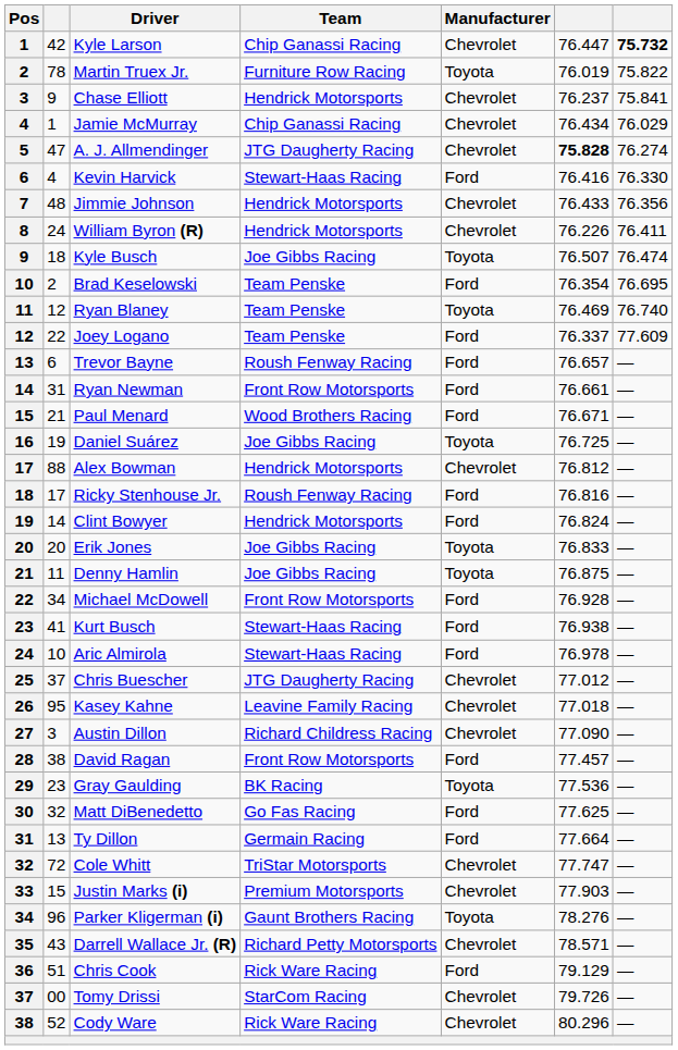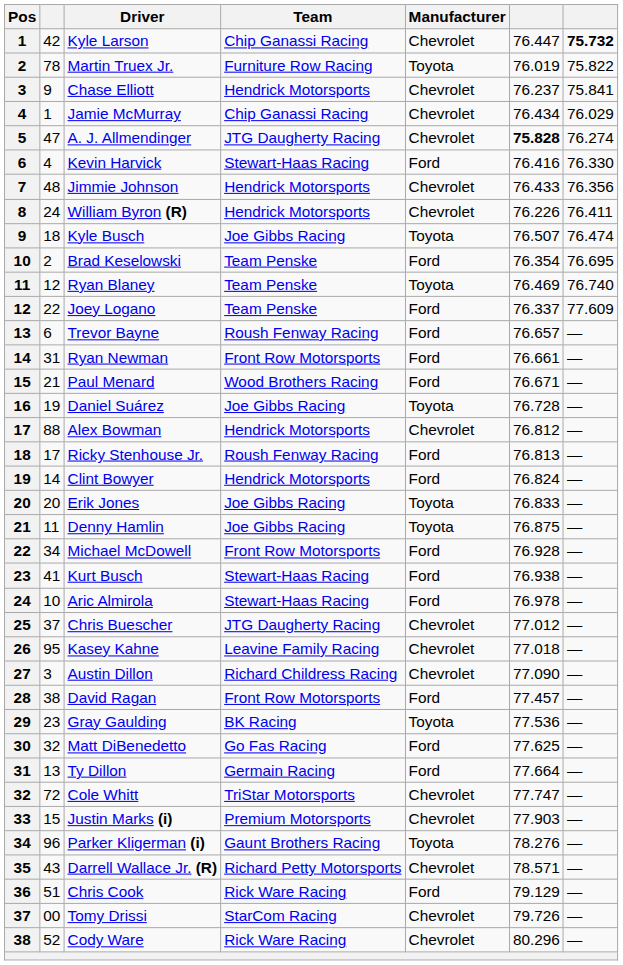 <table class="wikitable" style="font-size:95%">
 <tr>
 <th>Pos</th>
 <th></th>
 <th>Driver</th>
 <th>Team</th>
 <th>Manufacturer</th>
 <th></th>
 <th></th>
 </tr>
 <tr>
 <th>1</th>
 <td>42</td>
 <td><a href='#'>Kyle Larson</a></td>
 <td><a href='#'>Chip Ganassi Racing</a></td>
 <td>Chevrolet</td>
 <td>76.447</td>
 <td><strong>75.732</strong></td>
 </tr>
 <tr>
 <th>2</th>
 <td>78</td>
 <td><a href='#'>Martin Truex Jr.</a></td>
 <td><a href='#'>Furniture Row Racing</a></td>
 <td>Toyota</td>
 <td>76.019</td>
 <td>75.822</td>
 </tr>
 <tr>
 <th>3</th>
 <td>9</td>
 <td><a href='#'>Chase Elliott</a></td>
 <td><a href='#'>Hendrick Motorsports</a></td>
 <td>Chevrolet</td>
 <td>76.237</td>
 <td>75.841</td>
 </tr>
 <tr>
 <th>4</th>
 <td>1</td>
 <td><a href='#'>Jamie McMurray</a></td>
 <td><a href='#'>Chip Ganassi Racing</a></td>
 <td>Chevrolet</td>
 <td>76.434</td>
 <td>76.029</td>
 </tr>
 <tr>
 <th>5</th>
 <td>47</td>
 <td><a href='#'>A. J. Allmendinger</a></td>
 <td><a href='#'>JTG Daugherty Racing</a></td>
 <td>Chevrolet</td>
 <td><strong>75.828</strong></td>
 <td>76.274</td>
 </tr>
 <tr>
 <th>6</th>
 <td>4</td>
 <td><a href='#'>Kevin Harvick</a></td>
 <td><a href='#'>Stewart-Haas Racing</a></td>
 <td>Ford</td>
 <td>76.416</td>
 <td>76.330</td>
 </tr>
 <tr>
 <th>7</th>
 <td>48</td>
 <td><a href='#'>Jimmie Johnson</a></td>
 <td><a href='#'>Hendrick Motorsports</a></td>
 <td>Chevrolet</td>
 <td>76.433</td>
 <td>76.356</td>
 </tr>
 <tr>
 <th>8</th>
 <td>24</td>
 <td><a href='#'>William Byron</a> <strong>(R)</strong></td>
 <td><a href='#'>Hendrick Motorsports</a></td>
 <td>Chevrolet</td>
 <td>76.226</td>
 <td>76.411</td>
 </tr>
 <tr>
 <th>9</th>
 <td>18</td>
 <td><a href='#'>Kyle Busch</a></td>
 <td><a href='#'>Joe Gibbs Racing</a></td>
 <td>Toyota</td>
 <td>76.507</td>
 <td>76.474</td>
 </tr>
 <tr>
 <th>10</th>
 <td>2</td>
 <td><a href='#'>Brad Keselowski</a></td>
 <td><a href='#'>Team Penske</a></td>
 <td>Ford</td>
 <td>76.354</td>
 <td>76.695</td>
 </tr>
 <tr>
 <th>11</th>
 <td>12</td>
 <td><a href='#'>Ryan Blaney</a></td>
 <td><a href='#'>Team Penske</a></td>
 <td>Toyota</td>
 <td>76.469</td>
 <td>76.740</td>
 </tr>
 <tr>
 <th>12</th>
 <td>22</td>
 <td><a href='#'>Joey Logano</a></td>
 <td><a href='#'>Team Penske</a></td>
 <td>Ford</td>
 <td>76.337</td>
 <td>77.609</td>
 </tr>
 <tr>
 <th>13</th>
 <td>6</td>
 <td><a href='#'>Trevor Bayne</a></td>
 <td><a href='#'>Roush Fenway Racing</a></td>
 <td>Ford</td>
 <td>76.657</td>
 <td>—</td>
 </tr>
 <tr>
 <th>14</th>
 <td>31</td>
 <td><a href='#'>Ryan Newman</a></td>
 <td><a href='#'>Front Row Motorsports</a></td>
 <td>Ford</td>
 <td>76.661</td>
 <td>—</td>
 </tr>
 <tr>
 <th>15</th>
 <td>21</td>
 <td><a href='#'>Paul Menard</a></td>
 <td><a href='#'>Wood Brothers Racing</a></td>
 <td>Ford</td>
 <td>76.671</td>
 <td>—</td>
 </tr>
 <tr>
 <th>16</th>
 <td>19</td>
 <td><a href='#'>Daniel Suárez</a></td>
 <td><a href='#'>Joe Gibbs Racing</a></td>
 <td>Toyota</td>
-<td>76.725</td>
+<td>76.728</td>
 <td>—</td>
 </tr>
 <tr>
 <th>17</th>
 <td>88</td>
 <td><a href='#'>Alex Bowman</a></td>
 <td><a href='#'>Hendrick Motorsports</a></td>
 <td>Chevrolet</td>
 <td>76.812</td>
 <td>—</td>
 </tr>
 <tr>
 <th>18</th>
 <td>17</td>
 <td><a href='#'>Ricky Stenhouse Jr.</a></td>
 <td><a href='#'>Roush Fenway Racing</a></td>
 <td>Ford</td>
-<td>76.816</td>
+<td>76.813</td>
 <td>—</td>
 </tr>
 <tr>
 <th>19</th>
 <td>14</td>
 <td><a href='#'>Clint Bowyer</a></td>
 <td><a href='#'>Hendrick Motorsports</a></td>
 <td>Ford</td>
 <td>76.824</td>
 <td>—</td>
 </tr>
 <tr>
 <th>20</th>
 <td>20</td>
 <td><a href='#'>Erik Jones</a></td>
 <td><a href='#'>Joe Gibbs Racing</a></td>
 <td>Toyota</td>
 <td>76.833</td>
 <td>—</td>
 </tr>
 <tr>
 <th>21</th>
 <td>11</td>
 <td><a href='#'>Denny Hamlin</a></td>
 <td><a href='#'>Joe Gibbs Racing</a></td>
 <td>Toyota</td>
 <td>76.875</td>
 <td>—</td>
 </tr>
 <tr>
 <th>22</th>
 <td>34</td>
 <td><a href='#'>Michael McDowell</a></td>
 <td><a href='#'>Front Row Motorsports</a></td>
 <td>Ford</td>
 <td>76.928</td>
 <td>—</td>
 </tr>
 <tr>
 <th>23</th>
 <td>41</td>
 <td><a href='#'>Kurt Busch</a></td>
 <td><a href='#'>Stewart-Haas Racing</a></td>
 <td>Ford</td>
 <td>76.938</td>
 <td>—</td>
 </tr>
 <tr>
 <th>24</th>
 <td>10</td>
 <td><a href='#'>Aric Almirola</a></td>
 <td><a href='#'>Stewart-Haas Racing</a></td>
 <td>Ford</td>
 <td>76.978</td>
 <td>—</td>
 </tr>
 <tr>
 <th>25</th>
 <td>37</td>
 <td><a href='#'>Chris Buescher</a></td>
 <td><a href='#'>JTG Daugherty Racing</a></td>
 <td>Chevrolet</td>
 <td>77.012</td>
 <td>—</td>
 </tr>
 <tr>
 <th>26</th>
 <td>95</td>
 <td><a href='#'>Kasey Kahne</a></td>
 <td><a href='#'>Leavine Family Racing</a></td>
 <td>Chevrolet</td>
 <td>77.018</td>
 <td>—</td>
 </tr>
 <tr>
 <th>27</th>
 <td>3</td>
 <td><a href='#'>Austin Dillon</a></td>
 <td><a href='#'>Richard Childress Racing</a></td>
 <td>Chevrolet</td>
 <td>77.090</td>
 <td>—</td>
 </tr>
 <tr>
 <th>28</th>
 <td>38</td>
 <td><a href='#'>David Ragan</a></td>
 <td><a href='#'>Front Row Motorsports</a></td>
 <td>Ford</td>
 <td>77.457</td>
 <td>—</td>
 </tr>
 <tr>
 <th>29</th>
 <td>23</td>
 <td><a href='#'>Gray Gaulding</a></td>
 <td><a href='#'>BK Racing</a></td>
 <td>Toyota</td>
 <td>77.536</td>
 <td>—</td>
 </tr>
 <tr>
 <th>30</th>
 <td>32</td>
 <td><a href='#'>Matt DiBenedetto</a></td>
 <td><a href='#'>Go Fas Racing</a></td>
 <td>Ford</td>
 <td>77.625</td>
 <td>—</td>
 </tr>
 <tr>
 <th>31</th>
 <td>13</td>
 <td><a href='#'>Ty Dillon</a></td>
 <td><a href='#'>Germain Racing</a></td>
 <td>Ford</td>
 <td>77.664</td>
 <td>—</td>
 </tr>
 <tr>
 <th>32</th>
 <td>72</td>
 <td><a href='#'>Cole Whitt</a></td>
 <td><a href='#'>TriStar Motorsports</a></td>
 <td>Chevrolet</td>
 <td>77.747</td>
 <td>—</td>
 </tr>
 <tr>
 <th>33</th>
 <td>15</td>
 <td><a href='#'>Justin Marks</a> <strong>(i)</strong></td>
 <td><a href='#'>Premium Motorsports</a></td>
 <td>Chevrolet</td>
 <td>77.903</td>
 <td>—</td>
 </tr>
 <tr>
 <th>34</th>
 <td>96</td>
 <td><a href='#'>Parker Kligerman</a> <strong>(i)</strong></td>
 <td><a href='#'>Gaunt Brothers Racing</a></td>
 <td>Toyota</td>
 <td>78.276</td>
 <td>—</td>
 </tr>
 <tr>
 <th>35</th>
 <td>43</td>
 <td><a href='#'>Darrell Wallace Jr.</a> <strong>(R)</strong></td>
 <td><a href='#'>Richard Petty Motorsports</a></td>
 <td>Chevrolet</td>
 <td>78.571</td>
 <td>—</td>
 </tr>
 <tr>
 <th>36</th>
 <td>51</td>
 <td><a href='#'>Chris Cook</a></td>
 <td><a href='#'>Rick Ware Racing</a></td>
 <td>Ford</td>
 <td>79.129</td>
 <td>—</td>
 </tr>
 <tr>
 <th>37</th>
 <td>00</td>
 <td><a href='#'>Tomy Drissi</a></td>
 <td><a href='#'>StarCom Racing</a></td>
 <td>Chevrolet</td>
 <td>79.726</td>
 <td>—</td>
 </tr>
 <tr>
 <th>38</th>
 <td>52</td>
 <td><a href='#'>Cody Ware</a></td>
 <td><a href='#'>Rick Ware Racing</a></td>
 <td>Chevrolet</td>
 <td>80.296</td>
 <td>—</td>
 </tr>
 <tr>
 <th colspan="7"></th>
 </tr>
 </table>
